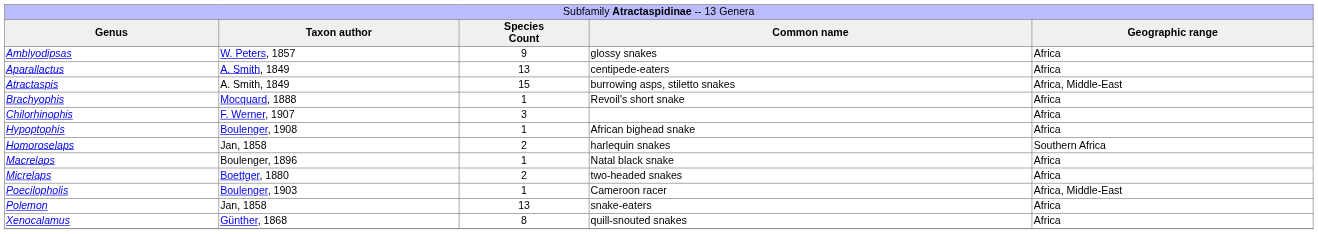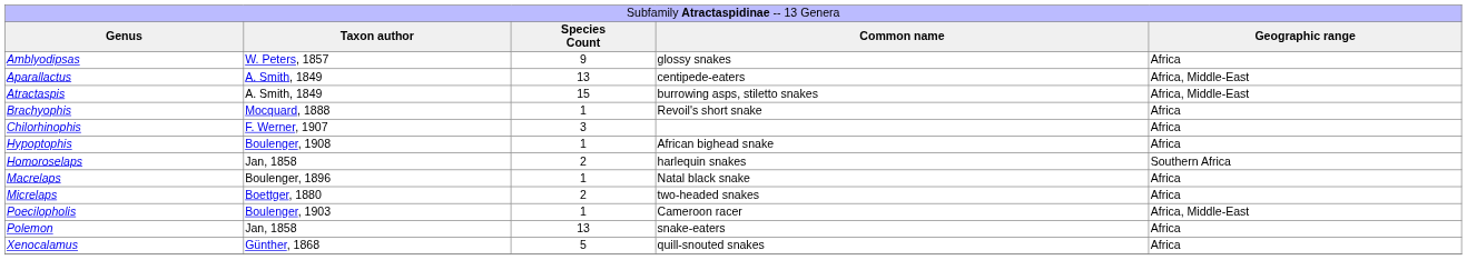 <table |cellspacing=0 cellpadding=2 border=1 style="width: 100%; border-collapse: collapse;">
 <tr>
 <td colspan="100%" align="center" bgcolor="#BBBBFF">Subfamily <strong>Atractaspidinae</strong> -- 13 Genera</td>
 </tr>
 <tr>
 <th bgcolor="#f0f0f0">Genus</th>
 <th bgcolor="#f0f0f0">Taxon author</th>
 <th bgcolor="#f0f0f0">Species <br> Count</th>
 <th bgcolor="#f0f0f0">Common name</th>
 <th bgcolor="#f0f0f0">Geographic range</th>
 </tr>
 <tr>
 <td><em><a href='#'>Amblyodipsas</a></em></td>
 <td><a href='#'>W. Peters</a>, 1857</td>
 <td align="center">9</td>
 <td>glossy snakes</td>
 <td>Africa</td>
 </tr>
 <tr>
 <td><em><a href='#'>Aparallactus</a></em></td>
 <td><a href='#'>A. Smith</a>, 1849</td>
 <td align="center">13</td>
 <td>centipede-eaters</td>
-<td>Africa</td>
+<td>Africa, Middle-East</td>
 </tr>
 <tr>
 <td><em><a href='#'>Atractaspis</a></em></td>
 <td>A. Smith, 1849</td>
 <td align="center">15</td>
 <td>burrowing asps, stiletto snakes</td>
 <td>Africa, Middle-East</td>
 </tr>
 <tr>
 <td><em><a href='#'>Brachyophis</a></em></td>
 <td><a href='#'>Mocquard</a>, 1888</td>
 <td align="center">1</td>
 <td>Revoil's short snake</td>
 <td>Africa</td>
 </tr>
 <tr>
 <td><em><a href='#'>Chilorhinophis</a></em></td>
 <td><a href='#'>F. Werner</a>, 1907</td>
 <td align="center">3</td>
 <td></td>
 <td>Africa</td>
 </tr>
 <tr>
 <td><em><a href='#'>Hypoptophis</a></em></td>
 <td><a href='#'>Boulenger</a>, 1908</td>
 <td align="center">1</td>
 <td>African bighead snake</td>
 <td>Africa</td>
 </tr>
 <tr>
 <td><em><a href='#'>Homoroselaps</a></em></td>
 <td>Jan, 1858</td>
 <td align="center">2</td>
 <td>harlequin snakes</td>
 <td>Southern Africa</td>
 </tr>
 <tr>
 <td><em><a href='#'>Macrelaps</a></em></td>
 <td>Boulenger, 1896</td>
 <td align="center">1</td>
 <td>Natal black snake</td>
 <td>Africa</td>
 </tr>
 <tr>
 <td><em><a href='#'>Micrelaps</a></em></td>
 <td><a href='#'>Boettger</a>, 1880</td>
 <td align="center">2</td>
 <td>two-headed snakes</td>
 <td>Africa</td>
 </tr>
 <tr>
 <td><em><a href='#'>Poecilopholis</a></em></td>
 <td><a href='#'>Boulenger</a>, 1903</td>
 <td align="center">1</td>
 <td>Cameroon racer</td>
 <td>Africa, Middle-East</td>
 </tr>
 <tr>
 <td><em><a href='#'>Polemon</a></em></td>
 <td>Jan, 1858</td>
 <td align="center">13</td>
 <td>snake-eaters</td>
 <td>Africa</td>
 </tr>
 <tr>
 <td><em><a href='#'>Xenocalamus</a></em></td>
 <td><a href='#'>Günther</a>, 1868</td>
-<td align="center">8</td>
+<td align="center">5</td>
 <td>quill-snouted snakes</td>
 <td>Africa</td>
 </tr>
 <tr>
 </tr>
 </table>
